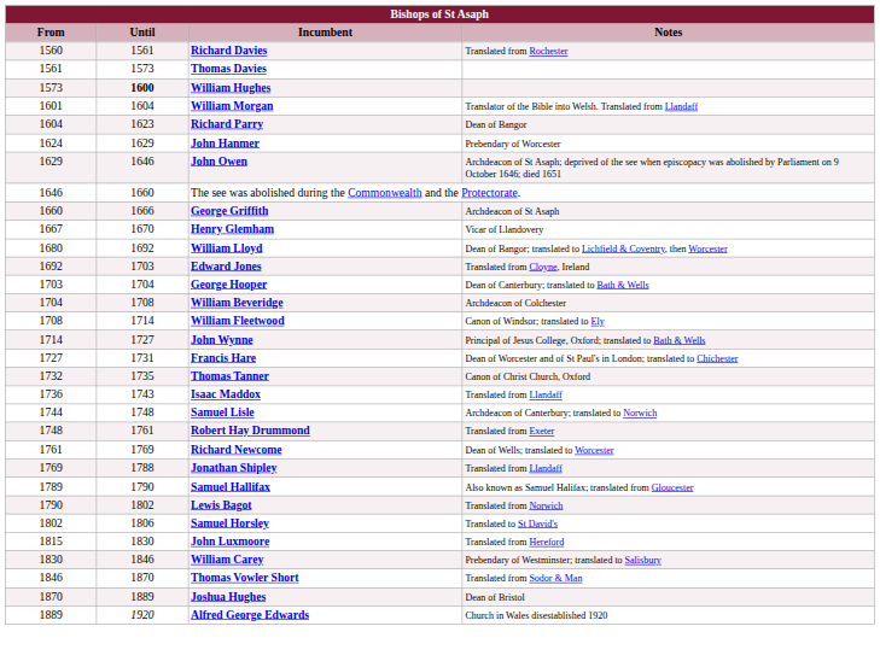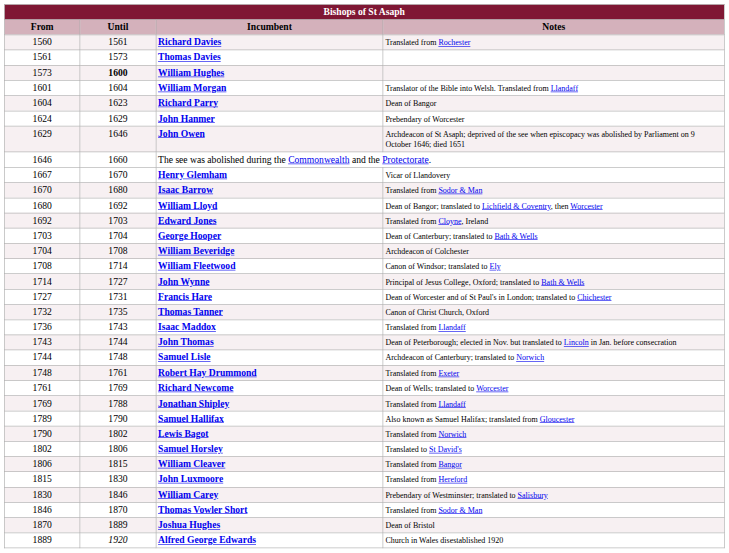 <table class="wikitable" style="width:95%;" border="1" cellpadding="2">
 <tr>
 <th colspan="4" style="background-color: #7F1734; color: white;">Bishops of St Asaph</th>
 </tr>
 <tr>
 <th style="background-color: #D4B1BB; width: 10%;">From</th>
 <th style="background-color: #D4B1BB; width: 10%;">Until</th>
 <th style="background-color: #D4B1BB; width: 30%;">Incumbent</th>
 <th style="background-color: #D4B1BB; width: 45%;">Notes</th>
 </tr>
 <tr valign=top bgcolor="#F7F0F2">
 <td align=center>1560</td>
 <td align=center>1561</td>
 <td> <strong><a href='#'>Richard Davies</a></strong></td>
 <td><small>Translated from <a href='#'>Rochester</a></small></td>
 </tr>
 <tr valign=top bgcolor="white">
 <td align=center>1561</td>
 <td align=center>1573</td>
 <td> <strong><a href='#'>Thomas Davies</a></strong></td>
 <td><small></small></td>
 </tr>
 <tr valign=top bgcolor="#F7F0F2">
 <td align=center>1573</td>
 <td align=center><strong>1600</strong></td>
 <td> <strong><a href='#'>William Hughes</a></strong></td>
 <td><small></small></td>
 </tr>
 <tr valign=top bgcolor="white">
 <td align=center>1601</td>
 <td align=center>1604</td>
 <td> <strong><a href='#'>William Morgan</a></strong></td>
 <td><small>Translator of the Bible into Welsh. Translated from <a href='#'>Llandaff</a></small></td>
 </tr>
 <tr valign=top bgcolor="#F7F0F2">
 <td align=center>1604</td>
 <td align=center>1623</td>
 <td> <strong><a href='#'>Richard Parry</a></strong></td>
 <td><small>Dean of Bangor</small></td>
 </tr>
 <tr valign=top bgcolor="white">
 <td align=center>1624</td>
 <td align=center>1629</td>
 <td> <strong><a href='#'>John Hanmer</a></strong></td>
 <td><small>Prebendary of Worcester</small></td>
 </tr>
 <tr valign=top bgcolor="#F7F0F2">
 <td align=center>1629</td>
 <td align=center>1646</td>
 <td> <strong><a href='#'>John Owen</a></strong></td>
 <td><small>Archdeacon of St Asaph; deprived of the see when episcopacy was abolished by Parliament on 9 October 1646; died 1651</small></td>
 </tr>
 <tr valign=top bgcolor="white">
 <td align=center>1646</td>
 <td align=center>1660</td>
 <td colspan=2>The see was abolished during the <a href='#'>Commonwealth</a> and the <a href='#'>Protectorate</a>.</td>
 </tr>
-<tr valign=top bgcolor="#F7F0F2">
-<td align=center>1660</td>
-<td align=center>1666</td>
-<td> <strong><a href='#'>George Griffith</a></strong></td>
-<td><small>Archdeacon of St Asaph</small></td>
-</tr>
 <tr valign=top bgcolor="white">
 <td align=center>1667</td>
 <td align=center>1670</td>
 <td> <strong><a href='#'>Henry Glemham</a></strong></td>
 <td><small>Vicar of Llandovery</small></td>
+</tr>
+<tr valign=top bgcolor="#F7F0F2">
+<td align=center>1670</td>
+<td align=center>1680</td>
+<td> <strong><a href='#'>Isaac Barrow</a></strong></td>
+<td><small>Translated from <a href='#'>Sodor & Man</a></small></td>
 </tr>
 <tr valign=top bgcolor="white">
 <td align=center>1680</td>
 <td align=center>1692</td>
 <td> <strong><a href='#'>William Lloyd</a></strong></td>
 <td><small>Dean of Bangor; translated to <a href='#'>Lichfield & Coventry</a>, then <a href='#'>Worcester</a></small></td>
 </tr>
 <tr valign=top bgcolor="#F7F0F2">
 <td align=center>1692</td>
 <td align=center>1703</td>
 <td> <strong><a href='#'>Edward Jones</a></strong></td>
 <td><small>Translated from <a href='#'>Cloyne</a>, Ireland</small></td>
 </tr>
 <tr valign=top bgcolor="white">
 <td align=center>1703</td>
 <td align=center>1704</td>
 <td> <strong><a href='#'>George Hooper</a></strong></td>
 <td><small>Dean of Canterbury; translated to <a href='#'>Bath & Wells</a></small></td>
 </tr>
 <tr valign=top bgcolor="#F7F0F2">
 <td align=center>1704</td>
 <td align=center>1708</td>
 <td> <strong><a href='#'>William Beveridge</a></strong></td>
 <td><small>Archdeacon of Colchester</small></td>
 </tr>
 <tr valign=top bgcolor="white">
 <td align=center>1708</td>
 <td align=center>1714</td>
 <td> <strong><a href='#'>William Fleetwood</a></strong></td>
 <td><small>Canon of Windsor; translated to <a href='#'>Ely</a></small></td>
 </tr>
 <tr valign=top bgcolor="#F7F0F2">
 <td align=center>1714</td>
 <td align=center>1727</td>
 <td> <strong><a href='#'>John Wynne</a></strong></td>
 <td><small>Principal of Jesus College, Oxford; translated to <a href='#'>Bath & Wells</a></small></td>
 </tr>
 <tr valign=top bgcolor="white">
 <td align=center>1727</td>
 <td align=center>1731</td>
 <td> <strong><a href='#'>Francis Hare</a></strong></td>
 <td><small>Dean of Worcester and of St Paul's in London; translated to <a href='#'>Chichester</a></small></td>
 </tr>
 <tr valign=top bgcolor="#F7F0F2">
 <td align=center>1732</td>
 <td align=center>1735</td>
 <td> <strong><a href='#'>Thomas Tanner</a></strong></td>
 <td><small>Canon of Christ Church, Oxford</small></td>
 </tr>
 <tr valign=top bgcolor="white">
 <td align=center>1736</td>
 <td align=center>1743</td>
 <td> <strong><a href='#'>Isaac Maddox</a></strong></td>
 <td><small>Translated from <a href='#'>Llandaff</a></small></td>
 </tr>
+<tr valign=top bgcolor="#F7F0F2">
+<td align=center>1743</td>
+<td align=center>1744</td>
+<td> <strong><a href='#'>John Thomas</a></strong></td>
+<td><small>Dean of Peterborough; elected in Nov. but translated to <a href='#'>Lincoln</a> in Jan. before consecration</small></td>
+</tr>
 <tr valign=top bgcolor="white">
 <td align=center>1744</td>
 <td align=center>1748</td>
 <td> <strong><a href='#'>Samuel Lisle</a></strong></td>
 <td><small>Archdeacon of Canterbury; translated to <a href='#'>Norwich</a></small></td>
 </tr>
 <tr valign=top bgcolor="#F7F0F2">
 <td align=center>1748</td>
 <td align=center>1761</td>
 <td> <strong><a href='#'>Robert Hay Drummond</a></strong></td>
 <td><small>Translated from <a href='#'>Exeter</a></small></td>
 </tr>
 <tr valign=top bgcolor="white">
 <td align=center>1761</td>
 <td align=center>1769</td>
 <td> <strong><a href='#'>Richard Newcome</a></strong></td>
 <td><small>Dean of Wells; translated to <a href='#'>Worcester</a></small></td>
 </tr>
 <tr valign=top bgcolor="#F7F0F2">
 <td align=center>1769</td>
 <td align=center>1788</td>
 <td> <strong><a href='#'>Jonathan Shipley</a></strong></td>
 <td><small>Translated from <a href='#'>Llandaff</a></small></td>
 </tr>
 <tr valign=top bgcolor="white">
 <td align=center>1789</td>
 <td align=center>1790</td>
 <td> <strong><a href='#'>Samuel Hallifax</a></strong></td>
 <td><small>Also known as Samuel Halifax; translated from <a href='#'>Gloucester</a></small></td>
 </tr>
 <tr valign=top bgcolor="#F7F0F2">
 <td align=center>1790</td>
 <td align=center>1802</td>
 <td> <strong><a href='#'>Lewis Bagot</a></strong></td>
 <td><small>Translated from <a href='#'>Norwich</a></small></td>
 </tr>
 <tr valign=top bgcolor="white">
 <td align=center>1802</td>
 <td align=center>1806</td>
 <td> <strong><a href='#'>Samuel Horsley</a></strong></td>
 <td><small>Translated to <a href='#'>St David's</a></small></td>
 </tr>
+<tr valign=top bgcolor="#F7F0F2">
+<td align=center>1806</td>
+<td align=center>1815</td>
+<td> <strong><a href='#'>William Cleaver</a></strong></td>
+<td><small>Translated from <a href='#'>Bangor</a></small></td>
+</tr>
 <tr valign=top bgcolor="white">
 <td align=center>1815</td>
 <td align=center>1830</td>
 <td> <strong><a href='#'>John Luxmoore</a></strong></td>
 <td><small>Translated from <a href='#'>Hereford</a></small></td>
 </tr>
 <tr valign=top bgcolor="#F7F0F2">
 <td align=center>1830</td>
 <td align=center>1846</td>
 <td> <strong><a href='#'>William Carey</a></strong></td>
 <td><small>Prebendary of Westminster; translated to <a href='#'>Salisbury</a></small></td>
 </tr>
 <tr valign=top bgcolor="white">
 <td align=center>1846</td>
 <td align=center>1870</td>
 <td> <strong><a href='#'>Thomas Vowler Short</a></strong></td>
 <td><small>Translated from <a href='#'>Sodor & Man</a></small></td>
 </tr>
 <tr valign=top bgcolor="#F7F0F2">
 <td align=center>1870</td>
 <td align=center>1889</td>
 <td> <strong><a href='#'>Joshua Hughes</a></strong></td>
 <td><small>Dean of Bristol</small></td>
 </tr>
 <tr valign=top bgcolor="white">
 <td align=center>1889</td>
 <td align=center><em>1920</em></td>
 <td> <strong><a href='#'>Alfred George Edwards</a></strong></td>
 <td><small>Church in Wales disestablished 1920</small></td>
 </tr>
 </table>
